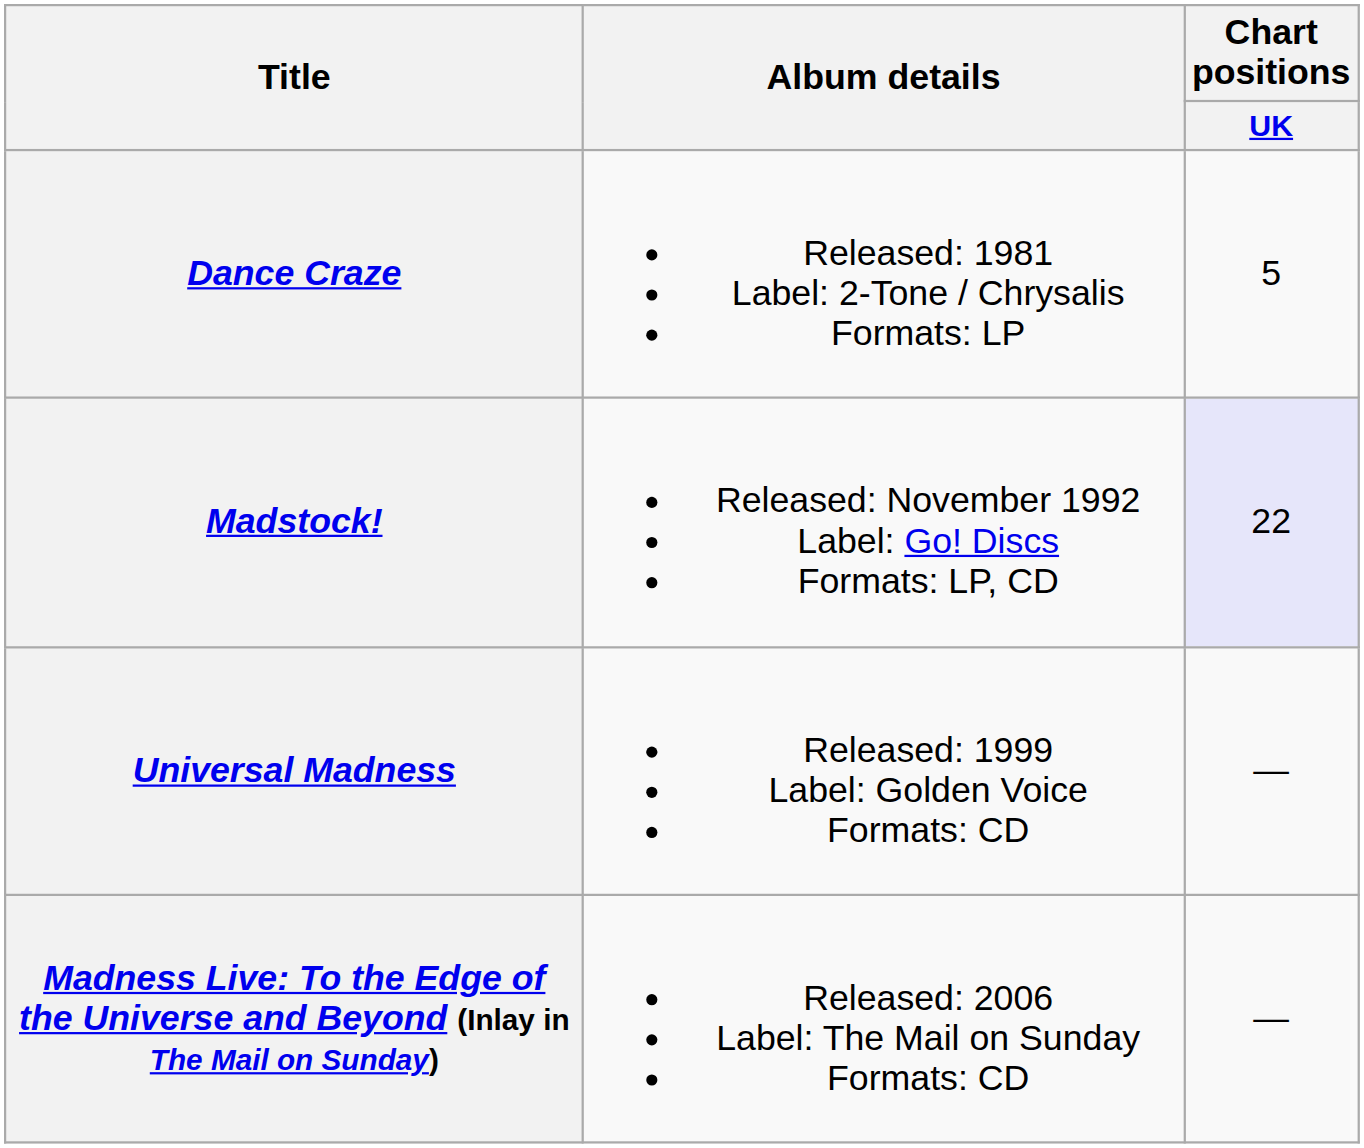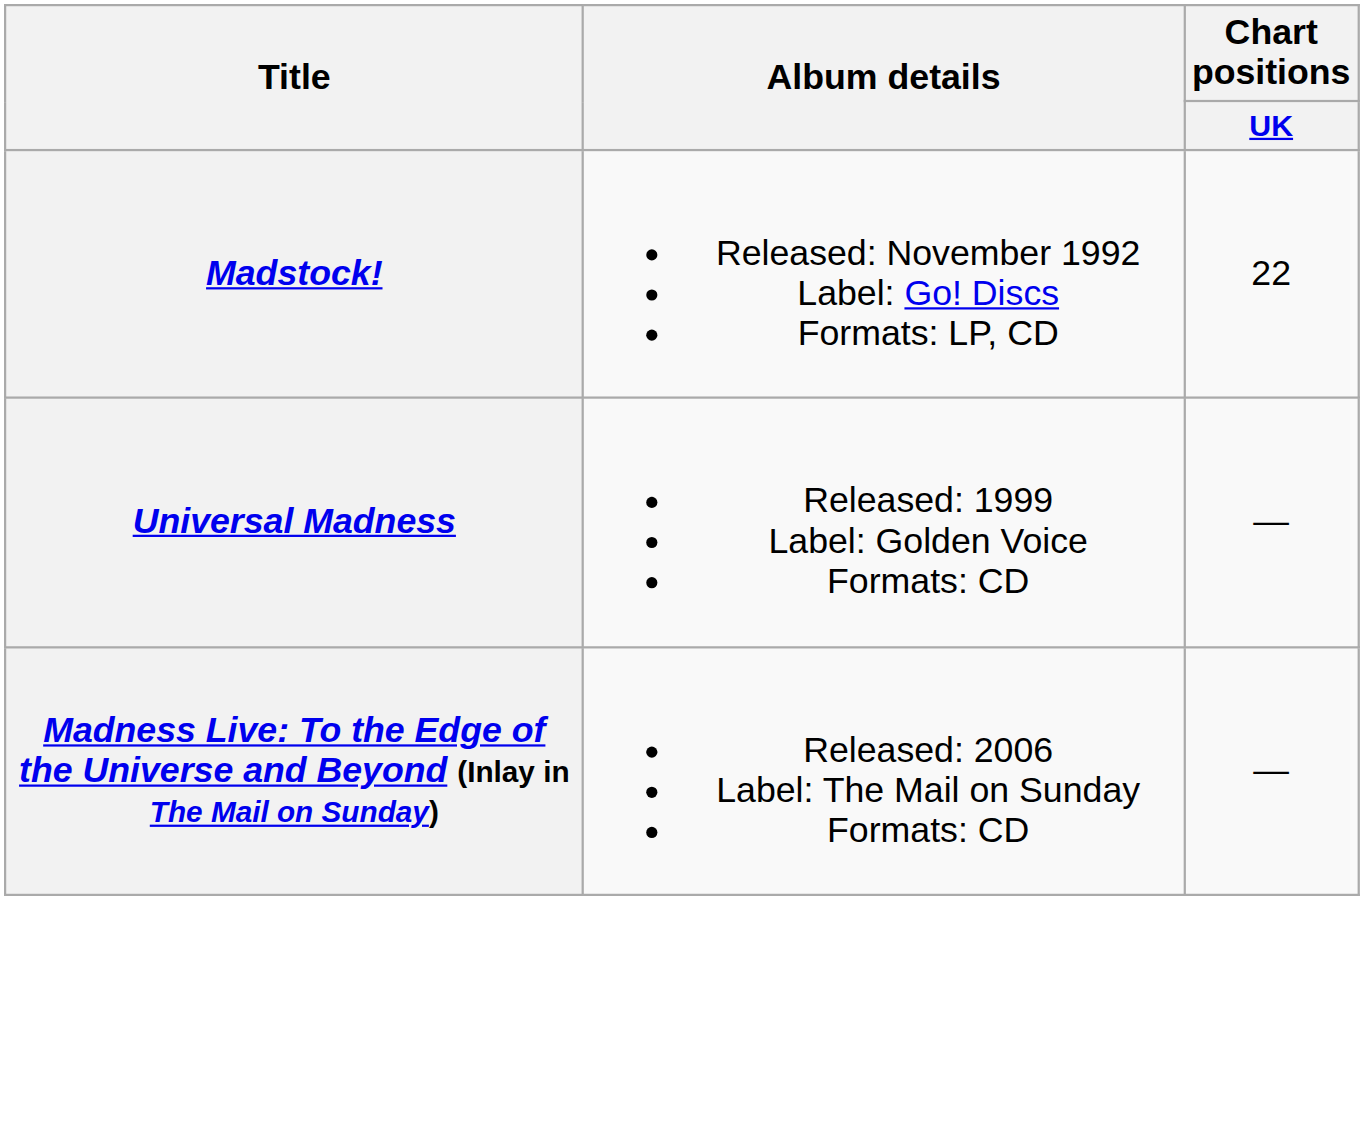 <table class="wikitable plainrowheaders" style="text-align:center;">
 <tr>
 <th scope="col" rowspan="2" style="width:20em;">Title</th>
 <th scope="col" rowspan="2" style="width:20em;">Album details</th>
 <th colspan="1">Chart positions</th>
 </tr>
 <tr>
 <th style="width:3em;font-size:85%;"><a href='#'>UK</a><br></th>
 </tr>
 <tr>
-<th scope="row"><em><a href='#'>Dance Craze</a></em></th>
-<td><br><ul><li>Released: 1981</li><li>Label: 2-Tone / Chrysalis</li><li>Formats: LP</li></ul></td>
-<td>5</td>
-</tr>
-<tr>
 <th scope="row"><em><a href='#'>Madstock!</a></em></th>
 <td><br><ul><li>Released: November 1992</li><li>Label: <a href='#'>Go! Discs</a></li><li>Formats: LP, CD</li></ul></td>
-<td style="background: lavender;">22</td>
+<td>22</td>
 </tr>
 <tr>
 <th scope="row"><em><a href='#'>Universal Madness</a></em></th>
 <td><br><ul><li>Released: 1999</li><li>Label: Golden Voice</li><li>Formats: CD</li></ul></td>
 <td>—</td>
 </tr>
 <tr>
 <th scope="row"><em><a href='#'>Madness Live: To the Edge of the Universe and Beyond</a></em> <small>(Inlay in <em><a href='#'>The Mail on Sunday</a></em>)</small></th>
 <td><br><ul><li>Released: 2006</li><li>Label: The Mail on Sunday</li><li>Formats: CD</li></ul></td>
 <td>—</td>
 </tr>
 </table>
